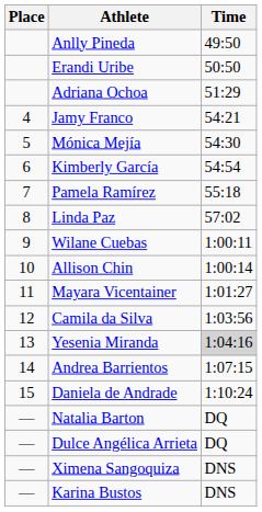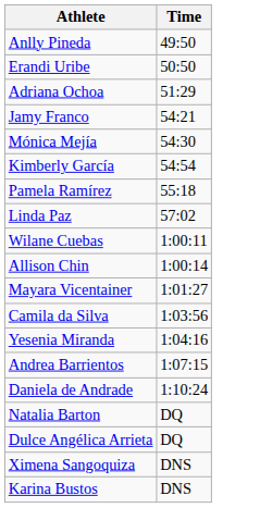 <table class=wikitable>
 <tr>
-<th>Place</th>
 <th>Athlete</th>
 <th>Time</th>
 </tr>
 <tr>
-<td align=center></td>
 <td><a href='#'>Anlly Pineda</a> </td>
 <td>49:50</td>
 </tr>
 <tr>
-<td align=center></td>
 <td><a href='#'>Erandi Uribe</a> </td>
 <td>50:50</td>
 </tr>
 <tr>
-<td align=center></td>
 <td><a href='#'>Adriana Ochoa</a> </td>
 <td>51:29</td>
 </tr>
 <tr>
-<td align=center>4</td>
 <td><a href='#'>Jamy Franco</a> </td>
 <td>54:21</td>
 </tr>
 <tr>
-<td align=center>5</td>
 <td><a href='#'>Mónica Mejía</a> </td>
 <td>54:30</td>
 </tr>
 <tr>
-<td align=center>6</td>
 <td><a href='#'>Kimberly García</a> </td>
 <td>54:54</td>
 </tr>
 <tr>
-<td align=center>7</td>
 <td><a href='#'>Pamela Ramírez</a> </td>
 <td>55:18</td>
 </tr>
 <tr>
-<td align=center>8</td>
 <td><a href='#'>Linda Paz</a> </td>
 <td>57:02</td>
 </tr>
 <tr>
-<td align=center>9</td>
 <td><a href='#'>Wilane Cuebas</a> </td>
 <td>1:00:11</td>
 </tr>
 <tr>
-<td align=center>10</td>
 <td><a href='#'>Allison Chin</a> </td>
 <td>1:00:14</td>
 </tr>
 <tr>
-<td align=center>11</td>
 <td><a href='#'>Mayara Vicentainer</a> </td>
 <td>1:01:27</td>
 </tr>
 <tr>
-<td align=center>12</td>
 <td><a href='#'>Camila da Silva</a> </td>
 <td>1:03:56</td>
 </tr>
 <tr>
-<td align=center>13</td>
 <td><a href='#'>Yesenia Miranda</a> </td>
-<td style="background: lightgrey;">1:04:16</td>
+<td>1:04:16</td>
 </tr>
 <tr>
-<td align=center>14</td>
 <td><a href='#'>Andrea Barrientos</a> </td>
 <td>1:07:15</td>
 </tr>
 <tr>
-<td align=center>15</td>
 <td><a href='#'>Daniela de Andrade</a> </td>
 <td>1:10:24</td>
 </tr>
 <tr>
-<td align=center>—</td>
 <td><a href='#'>Natalia Barton</a> </td>
 <td>DQ</td>
 </tr>
 <tr>
-<td align=center>—</td>
 <td><a href='#'>Dulce Angélica Arrieta</a> </td>
 <td>DQ</td>
 </tr>
 <tr>
-<td align=center>—</td>
 <td><a href='#'>Ximena Sangoquiza</a> </td>
 <td>DNS</td>
 </tr>
 <tr>
-<td align=center>—</td>
 <td><a href='#'>Karina Bustos</a> </td>
 <td>DNS</td>
 </tr>
 </table>
